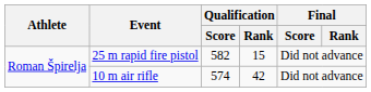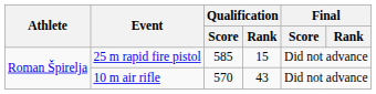 <table class="wikitable" style="font-size:90%">
 <tr>
 <th rowspan="2">Athlete</th>
 <th rowspan="2">Event</th>
 <th colspan="2">Qualification</th>
 <th colspan="2">Final</th>
 </tr>
 <tr>
 <th>Score</th>
 <th>Rank</th>
 <th>Score</th>
 <th>Rank</th>
 </tr>
 <tr>
 <td rowspan=2><a href='#'>Roman Špirelja</a></td>
 <td><a href='#'>25 m rapid fire pistol</a></td>
-<td align="center">582</td>
+<td align="center">585</td>
 <td align="center">15</td>
 <td colspan="2"  align="center">Did not advance</td>
 </tr>
 <tr>
 <td><a href='#'>10 m air rifle</a></td>
-<td align="center">574</td>
-<td align="center">42</td>
+<td align="center">570</td>
+<td align="center">43</td>
 <td colspan="2"  align="center">Did not advance</td>
 </tr>
 </table>
